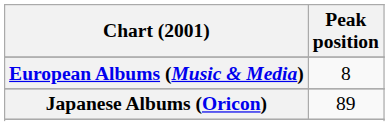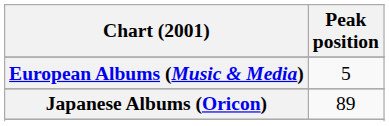 <table class="wikitable sortable plainrowheaders" style="text-align:center">
 <tr>
 <th scope="col">Chart (2001)</th>
 <th scope="col">Peak<br>position</th>
 </tr>
 <tr>
 </tr>
 <tr>
 </tr>
 <tr>
 </tr>
 <tr>
 </tr>
 <tr>
 </tr>
 <tr>
 </tr>
 <tr>
 <th scope="row"><a href='#'>European Albums</a> (<em><a href='#'>Music & Media</a></em>)</th>
-<td>8</td>
+<td>5</td>
 </tr>
 <tr>
 </tr>
 <tr>
 </tr>
 <tr>
 </tr>
 <tr>
 </tr>
 <tr>
 </tr>
 <tr>
 <th scope="row">Japanese Albums (<a href='#'>Oricon</a>)</th>
 <td>89</td>
 </tr>
 <tr>
 </tr>
 <tr>
 </tr>
 <tr>
 </tr>
 <tr>
 </tr>
 <tr>
 </tr>
 <tr>
 </tr>
 <tr>
 </tr>
 <tr>
 </tr>
 <tr>
 </tr>
 <tr>
 </tr>
 </table>
